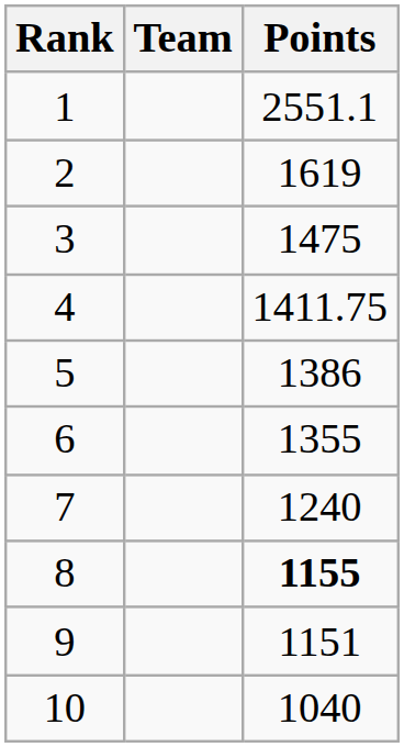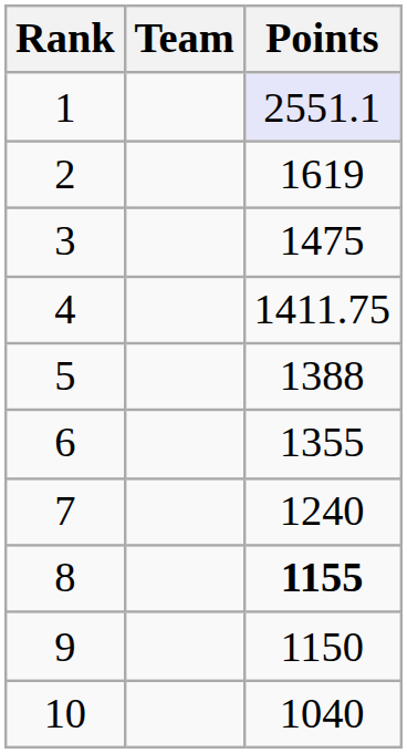 <table class="wikitable sortable">
 <tr>
 <th>Rank</th>
 <th>Team</th>
 <th>Points</th>
 </tr>
 <tr>
 <td align=center>1</td>
 <td></td>
-<td align=center>2551.1</td>
+<td align=center style="background: lavender;">2551.1</td>
 </tr>
 <tr>
 <td align=center>2</td>
 <td></td>
 <td align=center>1619</td>
 </tr>
 <tr>
 <td align=center>3</td>
 <td></td>
 <td align=center>1475</td>
 </tr>
 <tr>
 <td align=center>4</td>
 <td></td>
 <td align=center>1411.75</td>
 </tr>
 <tr>
 <td align=center>5</td>
 <td></td>
-<td align=center>1386</td>
+<td align=center>1388</td>
 </tr>
 <tr>
 <td align=center>6</td>
 <td></td>
 <td align=center>1355</td>
 </tr>
 <tr>
 <td align=center>7</td>
 <td></td>
 <td align=center>1240</td>
 </tr>
 <tr>
 <td align=center>8</td>
 <td></td>
 <td align=center><strong>1155</strong></td>
 </tr>
 <tr>
 <td align=center>9</td>
 <td></td>
-<td align=center>1151</td>
+<td align=center>1150</td>
 </tr>
 <tr>
 <td align=center>10</td>
 <td></td>
 <td align=center>1040</td>
 </tr>
 </table>
